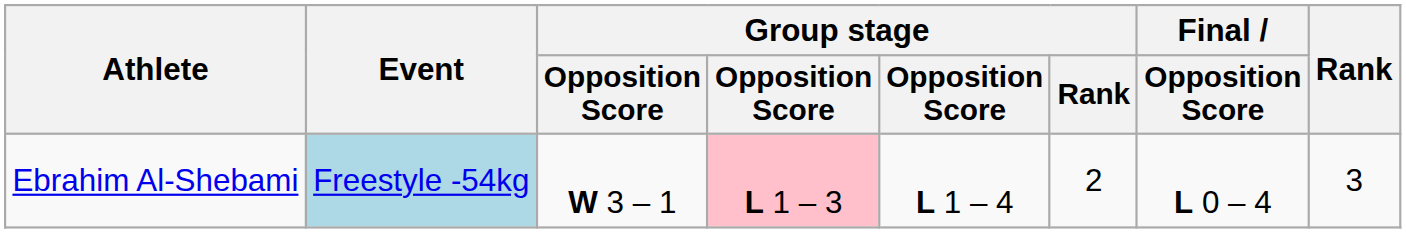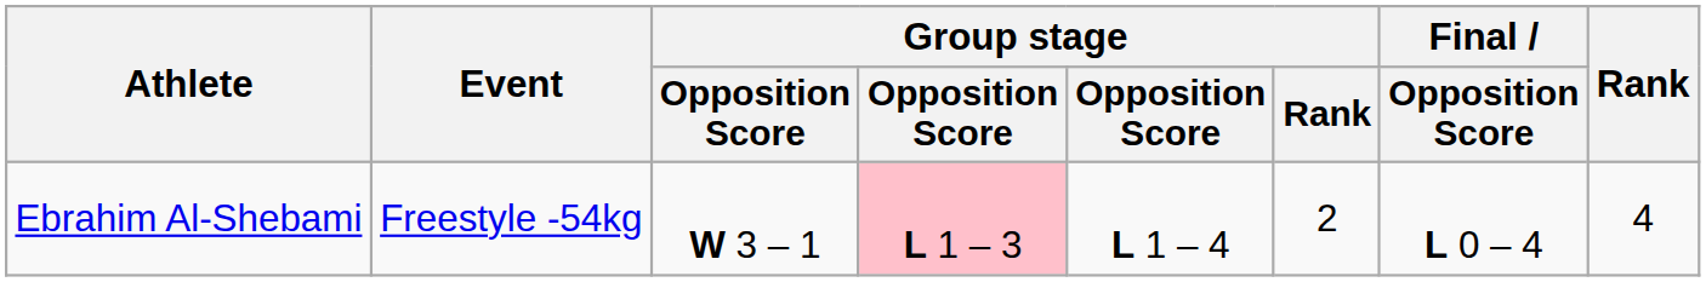 <table class="wikitable" style="font-size:90%">
 <tr>
 <th rowspan=2>Athlete</th>
 <th rowspan=2>Event</th>
 <th colspan=4>Group stage</th>
 <th>Final / </th>
 <th rowspan=2>Rank</th>
 </tr>
 <tr style="font-size:95%">
 <th>Opposition<br>Score</th>
 <th>Opposition<br>Score</th>
 <th>Opposition<br>Score</th>
 <th>Rank</th>
 <th>Opposition<br>Score</th>
 </tr>
 <tr align=center>
 <td align=left><a href='#'>Ebrahim Al-Shebami</a></td>
-<td align=left style="background: lightblue;"><a href='#'>Freestyle -54kg</a></td>
+<td align=left><a href='#'>Freestyle -54kg</a></td>
 <td><br><strong>W</strong> 3 – 1 <sup></sup></td>
 <td style="background: pink;"><br><strong>L</strong> 1 – 3 <sup></sup></td>
 <td><br><strong>L</strong> 1 – 4 <sup></sup></td>
 <td>2 </td>
 <td><br><strong>L</strong> 0 – 4 <sup></sup></td>
-<td>3</td>
+<td>4</td>
 </tr>
 </table>
